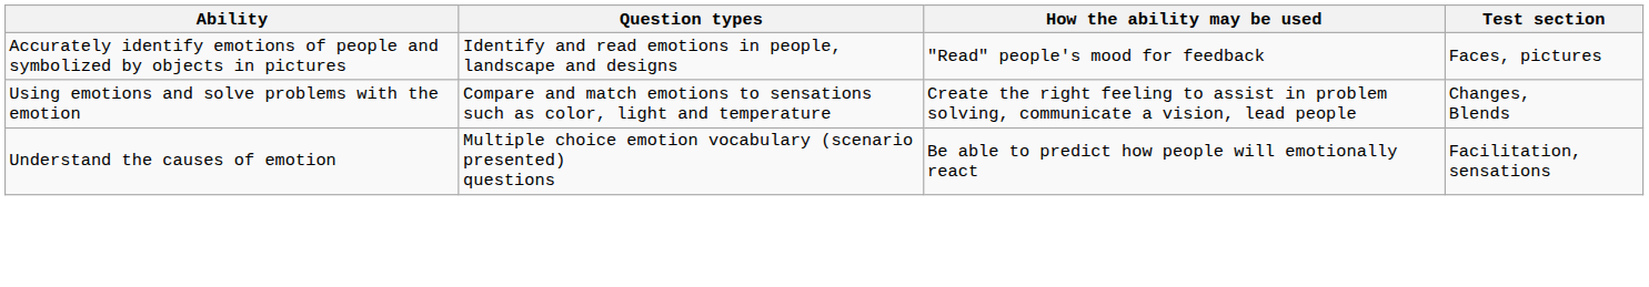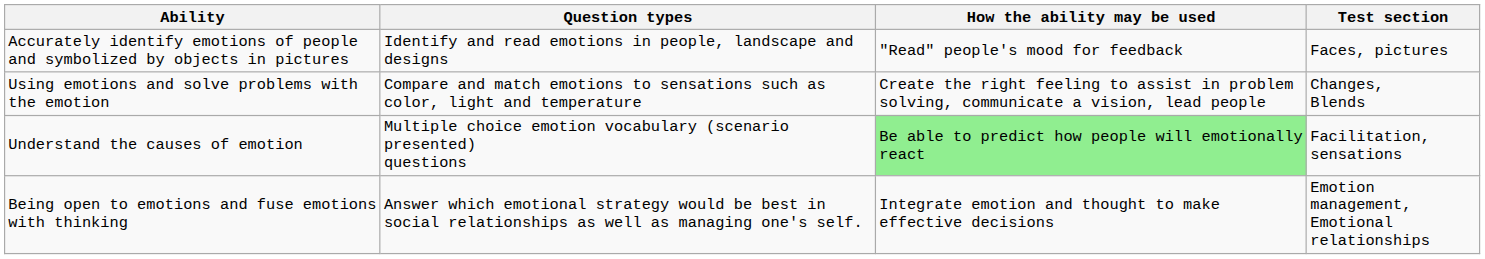 <table class="wikitable plainrowheaders">
 <tr>
 <th scope="col">Ability</th>
 <th scope="col">Question types</th>
 <th scope="col">How the ability may be used</th>
 <th scope="col">Test section</th>
 </tr>
 <tr>
 <td>Accurately identify emotions of people and symbolized by objects in pictures</td>
 <td>Identify and read emotions in people, landscape and designs</td>
 <td>"Read" people's mood for feedback</td>
 <td>Faces, pictures</td>
 </tr>
 <tr>
 <td>Using emotions and solve problems with the emotion</td>
 <td>Compare and match emotions to sensations such as color, light and temperature</td>
 <td>Create the right feeling to assist in problem solving, communicate a vision, lead people</td>
 <td>Changes,<br>Blends</td>
 </tr>
 <tr>
 <td>Understand the causes of emotion</td>
 <td>Multiple choice emotion vocabulary (scenario presented)<br>questions</td>
-<td>Be able to predict how people will emotionally react</td>
+<td style="background: lightgreen;">Be able to predict how people will emotionally react</td>
 <td>Facilitation, sensations</td>
 </tr>
+<tr>
+<td>Being open to emotions and fuse emotions with thinking</td>
+<td>Answer which emotional strategy would be best in social relationships as well as managing one's self.</td>
+<td>Integrate emotion and thought to make effective decisions</td>
+<td>Emotion management,<br>Emotional relationships</td>
+</tr>
 </table>
